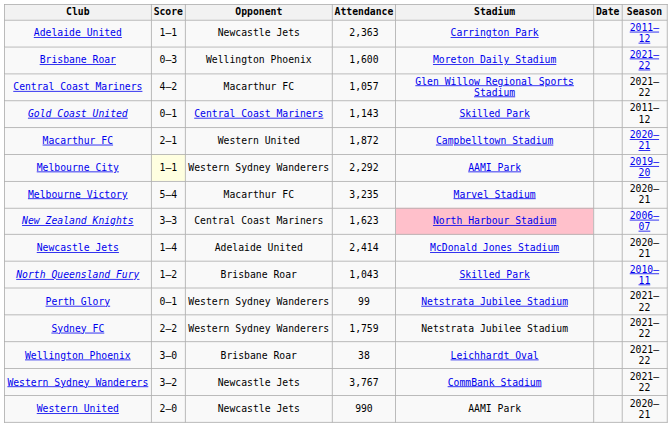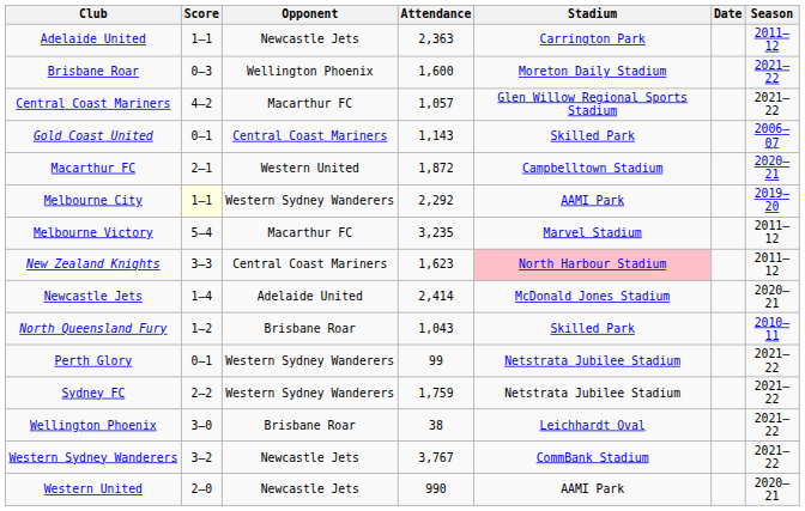 <table class="wikitable sortable" style="text-align:center; font-size:95%; width:95%">
 <tr>
 <th width=180>Club</th>
 <th>Score</th>
 <th width=180>Opponent</th>
 <th>Attendance</th>
 <th>Stadium</th>
 <th>Date</th>
 <th>Season</th>
 </tr>
 <tr>
 <td><a href='#'>Adelaide United</a></td>
 <td align=center>1–1</td>
 <td>Newcastle Jets</td>
 <td align=center>2,363</td>
 <td><a href='#'>Carrington Park</a></td>
 <td></td>
 <td><a href='#'>2011–12</a></td>
 </tr>
 <tr>
 <td><a href='#'>Brisbane Roar</a></td>
 <td align=center>0–3</td>
 <td>Wellington Phoenix</td>
 <td align=center>1,600</td>
 <td><a href='#'>Moreton Daily Stadium</a></td>
 <td></td>
 <td><a href='#'>2021–22</a></td>
 </tr>
 <tr>
 <td><a href='#'>Central Coast Mariners</a></td>
 <td align=center>4–2</td>
 <td>Macarthur FC</td>
 <td align=center>1,057</td>
 <td><a href='#'>Glen Willow Regional Sports Stadium</a></td>
 <td></td>
 <td>2021–22</td>
 </tr>
 <tr>
 <td><em><a href='#'>Gold Coast United</a></em></td>
 <td align=center>0–1</td>
 <td><a href='#'>Central Coast Mariners</a></td>
 <td align=center>1,143</td>
 <td><a href='#'>Skilled Park</a></td>
 <td></td>
-<td>2011–12</td>
+<td><a href='#'>2006–07</a></td>
 </tr>
 <tr>
 <td><a href='#'>Macarthur FC</a></td>
 <td align=center>2–1</td>
 <td>Western United</td>
 <td align=center>1,872</td>
 <td><a href='#'>Campbelltown Stadium</a></td>
 <td></td>
 <td><a href='#'>2020–21</a></td>
 </tr>
 <tr>
 <td><a href='#'>Melbourne City</a></td>
 <td align=center style="background: lightyellow;">1–1</td>
 <td>Western Sydney Wanderers</td>
 <td align=center>2,292</td>
 <td><a href='#'>AAMI Park</a></td>
 <td></td>
 <td><a href='#'>2019–20</a></td>
 </tr>
 <tr>
 <td><a href='#'>Melbourne Victory</a></td>
 <td align=center>5–4</td>
 <td>Macarthur FC</td>
 <td align=center>3,235</td>
 <td><a href='#'>Marvel Stadium</a></td>
 <td></td>
-<td>2020–21</td>
+<td>2011–12</td>
 </tr>
 <tr>
 <td><em><a href='#'>New Zealand Knights</a></em></td>
 <td align=center>3–3</td>
 <td>Central Coast Mariners</td>
 <td align=center>1,623</td>
 <td style="background: pink;"><a href='#'>North Harbour Stadium</a></td>
 <td></td>
-<td><a href='#'>2006–07</a></td>
+<td>2011–12</td>
 </tr>
 <tr>
 <td><a href='#'>Newcastle Jets</a></td>
 <td align=center>1–4</td>
 <td>Adelaide United</td>
 <td align=center>2,414</td>
 <td><a href='#'>McDonald Jones Stadium</a></td>
 <td></td>
 <td>2020–21</td>
 </tr>
 <tr>
 <td><em><a href='#'>North Queensland Fury</a></em></td>
 <td align=center>1–2</td>
 <td>Brisbane Roar</td>
 <td align=center>1,043</td>
 <td><a href='#'>Skilled Park</a></td>
 <td></td>
 <td><a href='#'>2010–11</a></td>
 </tr>
 <tr>
 <td><a href='#'>Perth Glory</a></td>
 <td align=center>0–1</td>
 <td>Western Sydney Wanderers</td>
 <td align=center>99</td>
 <td><a href='#'>Netstrata Jubilee Stadium</a></td>
 <td></td>
 <td>2021–22</td>
 </tr>
 <tr>
 <td><a href='#'>Sydney FC</a></td>
 <td align=center>2–2</td>
 <td>Western Sydney Wanderers</td>
 <td align=center>1,759</td>
 <td>Netstrata Jubilee Stadium</td>
 <td></td>
 <td>2021–22</td>
 </tr>
 <tr>
 <td><a href='#'>Wellington Phoenix</a></td>
 <td align=center>3–0</td>
 <td>Brisbane Roar</td>
 <td align=center>38</td>
 <td><a href='#'>Leichhardt Oval</a></td>
 <td></td>
 <td>2021–22</td>
 </tr>
 <tr>
 <td><a href='#'>Western Sydney Wanderers</a></td>
 <td align=center>3–2</td>
 <td>Newcastle Jets</td>
 <td align=center>3,767</td>
 <td><a href='#'>CommBank Stadium</a></td>
 <td></td>
 <td>2021–22</td>
 </tr>
 <tr>
 <td><a href='#'>Western United</a></td>
 <td align=center>2–0</td>
 <td>Newcastle Jets</td>
 <td align=center>990</td>
 <td>AAMI Park</td>
 <td></td>
 <td>2020–21</td>
 </tr>
 </table>
